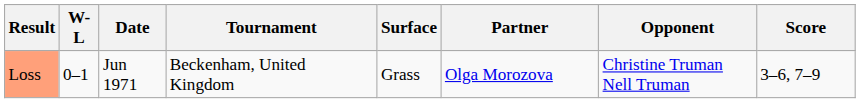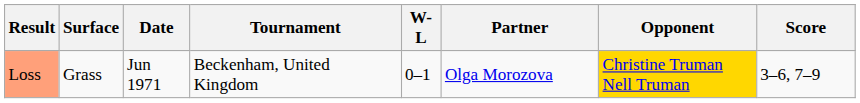 <table class="sortable wikitable">
 <tr>
 <th>Result</th>
-<th style="width:30px">W-L</th>
+<th style="width:50px">Surface</th>
 <th style="width:55px">Date</th>
 <th style="width:190px">Tournament</th>
-<th style="width:50px">Surface</th>
+<th style="width:30px">W-L</th>
 <th style="width:140px">Partner</th>
 <th style="width:140px">Opponent</th>
 <th style="width:85px" class="unsortable">Score</th>
 </tr>
 <tr>
 <td style="background:#ffa07a;">Loss</td>
-<td>0–1</td>
+<td>Grass</td>
 <td>Jun 1971</td>
 <td>Beckenham, United Kingdom</td>
-<td>Grass</td>
+<td>0–1</td>
 <td> <a href='#'>Olga Morozova</a></td>
-<td> <a href='#'>Christine Truman</a><br> <a href='#'>Nell Truman</a></td>
+<td style="background: gold;"> <a href='#'>Christine Truman</a><br> <a href='#'>Nell Truman</a></td>
 <td>3–6, 7–9</td>
 </tr>
 </table>
